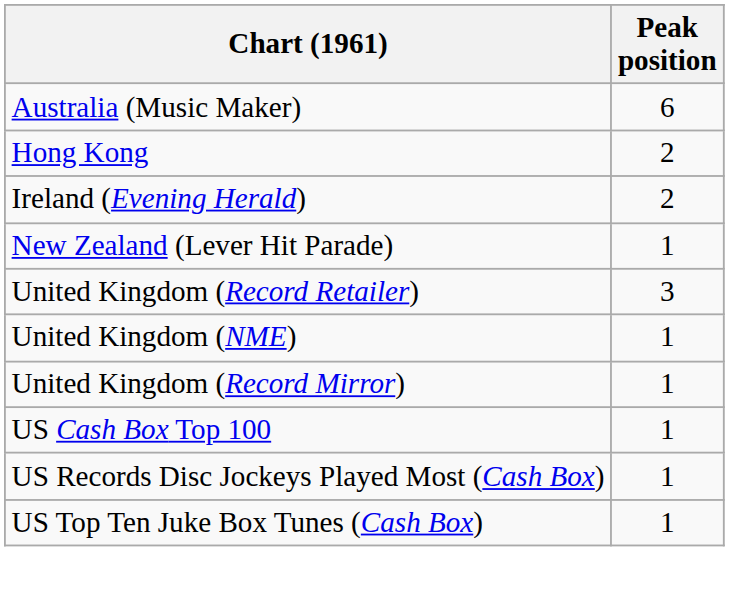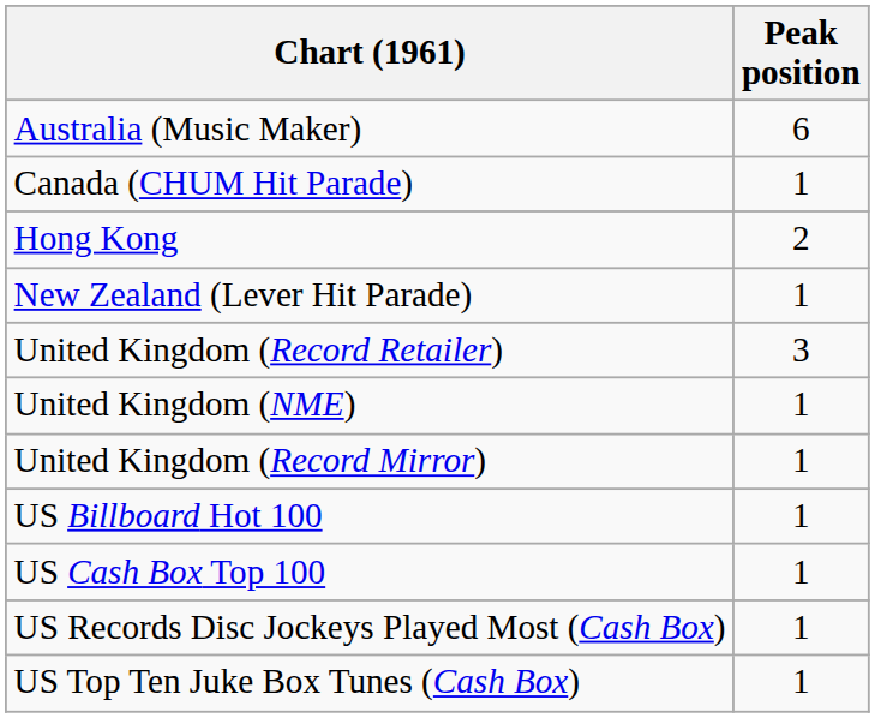 <table class="wikitable sortable">
 <tr>
 <th>Chart (1961)</th>
 <th>Peak<br>position</th>
 </tr>
 <tr>
 <td><a href='#'>Australia</a> (Music Maker)</td>
 <td align="center">6</td>
 </tr>
 <tr>
-<td><a href='#'>Hong Kong</a></td>
-<td align="center">2</td>
+<td>Canada (<a href='#'>CHUM Hit Parade</a>)</td>
+<td align="center">1</td>
 </tr>
 <tr>
-<td>Ireland (<em><a href='#'>Evening Herald</a></em>)</td>
+<td><a href='#'>Hong Kong</a></td>
 <td align="center">2</td>
 </tr>
 <tr>
 <td><a href='#'>New Zealand</a> (Lever Hit Parade)</td>
 <td align="center">1</td>
 </tr>
 <tr>
 <td>United Kingdom (<em><a href='#'>Record Retailer</a></em>)</td>
 <td align="center">3</td>
 </tr>
 <tr>
 <td>United Kingdom (<em><a href='#'>NME</a></em>)</td>
 <td align="center">1</td>
 </tr>
 <tr>
 <td>United Kingdom (<a href='#'><em>Record Mirror</em></a>)</td>
 <td align="center">1</td>
 </tr>
 <tr>
+<td>US <a href='#'><em>Billboard</em> Hot 100</a></td>
+<td align="center">1</td>
+</tr>
+<tr>
 <td>US <a href='#'><em>Cash Box</em> Top 100</a></td>
 <td align="center">1</td>
 </tr>
 <tr>
 <td>US Records Disc Jockeys Played Most (<em><a href='#'>Cash Box</a></em>)</td>
 <td align="center">1</td>
 </tr>
 <tr>
 <td>US Top Ten Juke Box Tunes (<em><a href='#'>Cash Box</a></em>)</td>
 <td align="center">1</td>
 </tr>
 </table>
